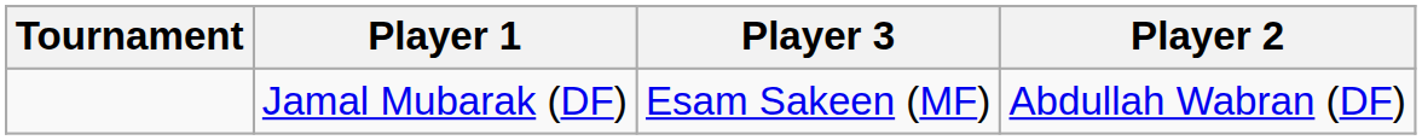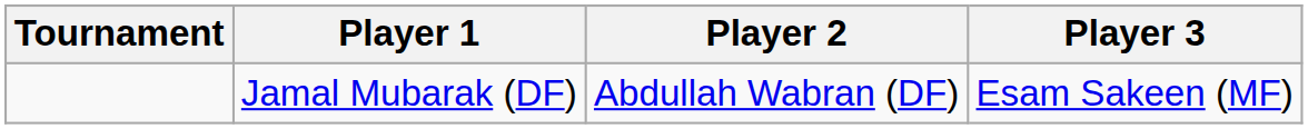 <table class="wikitable">
 <tr>
 <th>Tournament</th>
 <th>Player 1</th>
+<th>Player 2</th>
 <th>Player 3</th>
-<th>Player 2</th>
 </tr>
 <tr>
 <td></td>
 <td><a href='#'>Jamal Mubarak</a> (<a href='#'>DF</a>)</td>
+<td><a href='#'>Abdullah Wabran</a> (<a href='#'>DF</a>)</td>
 <td><a href='#'>Esam Sakeen</a> (<a href='#'>MF</a>)</td>
-<td><a href='#'>Abdullah Wabran</a> (<a href='#'>DF</a>)</td>
 </tr>
 </table>
